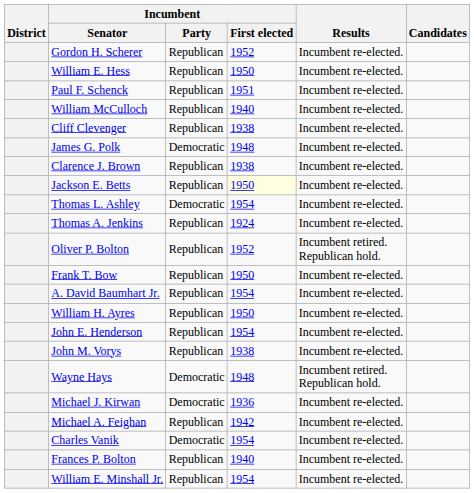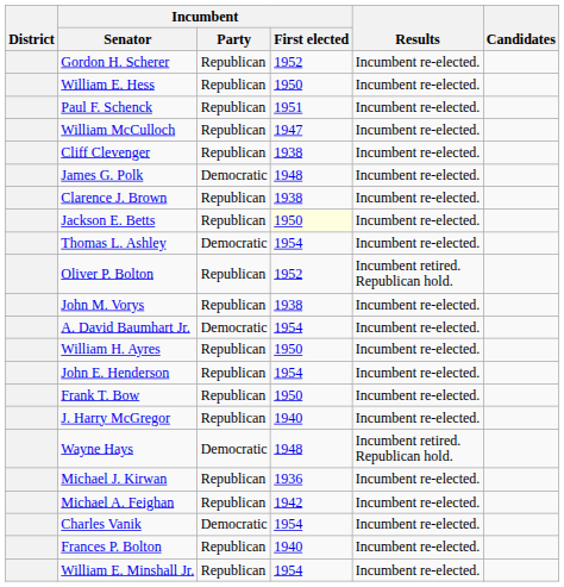 <table class=wikitable>
 <tr valign=bottom>
 <th rowspan=2>District</th>
 <th colspan=3>Incumbent</th>
 <th rowspan=2>Results</th>
 <th rowspan=2>Candidates</th>
 </tr>
 <tr>
 <th>Senator</th>
 <th>Party</th>
 <th>First elected</th>
 </tr>
 <tr>
 <th></th>
 <td><a href='#'>Gordon H. Scherer</a></td>
 <td>Republican</td>
 <td><a href='#'>1952</a></td>
 <td>Incumbent re-elected.</td>
 <td nowrap></td>
 </tr>
 <tr>
 <th></th>
 <td><a href='#'>William E. Hess</a></td>
 <td>Republican</td>
 <td><a href='#'>1950</a></td>
 <td>Incumbent re-elected.</td>
 <td nowrap></td>
 </tr>
 <tr>
 <th></th>
 <td><a href='#'>Paul F. Schenck</a></td>
 <td>Republican</td>
 <td><a href='#'>1951 </a></td>
 <td>Incumbent re-elected.</td>
 <td nowrap></td>
 </tr>
 <tr>
 <th></th>
 <td><a href='#'>William McCulloch</a></td>
 <td>Republican</td>
-<td><a href='#'>1940 </a></td>
+<td><a href='#'>1947 </a></td>
 <td>Incumbent re-elected.</td>
 <td nowrap></td>
 </tr>
 <tr>
 <th></th>
 <td><a href='#'>Cliff Clevenger</a></td>
 <td>Republican</td>
 <td><a href='#'>1938</a></td>
 <td>Incumbent re-elected.</td>
 <td nowrap></td>
 </tr>
 <tr>
 <th></th>
 <td><a href='#'>James G. Polk</a></td>
 <td>Democratic</td>
 <td><a href='#'>1948</a></td>
 <td>Incumbent re-elected.</td>
 <td nowrap></td>
 </tr>
 <tr>
 <th></th>
 <td><a href='#'>Clarence J. Brown</a></td>
 <td>Republican</td>
 <td><a href='#'>1938</a></td>
 <td>Incumbent re-elected.</td>
 <td nowrap></td>
 </tr>
 <tr>
 <th></th>
 <td><a href='#'>Jackson E. Betts</a></td>
 <td>Republican</td>
 <td style="background: lightyellow;"><a href='#'>1950</a></td>
 <td>Incumbent re-elected.</td>
 <td nowrap></td>
 </tr>
 <tr>
 <th></th>
 <td><a href='#'>Thomas L. Ashley</a></td>
 <td>Democratic</td>
 <td><a href='#'>1954</a></td>
 <td>Incumbent re-elected.</td>
 <td nowrap></td>
 </tr>
 <tr>
 <th></th>
-<td><a href='#'>Thomas A. Jenkins</a></td>
-<td>Republican</td>
-<td><a href='#'>1924</a></td>
-<td>Incumbent re-elected.</td>
-<td nowrap></td>
-</tr>
-<tr>
-<th></th>
 <td><a href='#'>Oliver P. Bolton</a></td>
 <td>Republican</td>
 <td><a href='#'>1952</a></td>
 <td>Incumbent retired.<br>Republican hold.</td>
 <td nowrap></td>
 </tr>
 <tr>
 <th></th>
-<td><a href='#'>Frank T. Bow</a></td>
+<td><a href='#'>John M. Vorys</a></td>
 <td>Republican</td>
-<td><a href='#'>1950</a></td>
+<td><a href='#'>1938</a></td>
 <td>Incumbent re-elected.</td>
 <td nowrap></td>
 </tr>
 <tr>
 <th></th>
 <td><a href='#'>A. David Baumhart Jr.</a></td>
-<td>Republican</td>
+<td>Democratic</td>
 <td><a href='#'>1954</a></td>
 <td>Incumbent re-elected.</td>
 <td nowrap></td>
 </tr>
 <tr>
 <th></th>
 <td><a href='#'>William H. Ayres</a></td>
 <td>Republican</td>
 <td><a href='#'>1950</a></td>
 <td>Incumbent re-elected.</td>
 <td nowrap></td>
 </tr>
 <tr>
 <th></th>
 <td><a href='#'>John E. Henderson</a></td>
 <td>Republican</td>
 <td><a href='#'>1954</a></td>
 <td>Incumbent re-elected.</td>
 <td nowrap></td>
 </tr>
 <tr>
 <th></th>
-<td><a href='#'>John M. Vorys</a></td>
+<td><a href='#'>Frank T. Bow</a></td>
 <td>Republican</td>
-<td><a href='#'>1938</a></td>
+<td><a href='#'>1950</a></td>
+<td>Incumbent re-elected.</td>
+<td nowrap></td>
+</tr>
+<tr>
+<th></th>
+<td><a href='#'>J. Harry McGregor</a></td>
+<td>Republican</td>
+<td><a href='#'>1940</a></td>
 <td>Incumbent re-elected.</td>
 <td nowrap></td>
 </tr>
 <tr>
 <th></th>
 <td><a href='#'>Wayne Hays</a></td>
 <td>Democratic</td>
 <td><a href='#'>1948</a></td>
 <td>Incumbent retired.<br>Republican hold.</td>
 <td nowrap></td>
 </tr>
 <tr>
 <th></th>
 <td><a href='#'>Michael J. Kirwan</a></td>
-<td>Democratic</td>
+<td>Republican</td>
 <td><a href='#'>1936</a></td>
 <td>Incumbent re-elected.</td>
 <td nowrap></td>
 </tr>
 <tr>
 <th></th>
 <td><a href='#'>Michael A. Feighan</a></td>
 <td>Republican</td>
 <td><a href='#'>1942</a></td>
 <td>Incumbent re-elected.</td>
 <td nowrap></td>
 </tr>
 <tr>
 <th></th>
 <td><a href='#'>Charles Vanik</a></td>
 <td>Democratic</td>
 <td><a href='#'>1954</a></td>
 <td>Incumbent re-elected.</td>
 <td nowrap></td>
 </tr>
 <tr>
 <th></th>
 <td><a href='#'>Frances P. Bolton</a></td>
 <td>Republican</td>
 <td><a href='#'>1940</a></td>
 <td>Incumbent re-elected.</td>
 <td nowrap></td>
 </tr>
 <tr>
 <th></th>
 <td><a href='#'>William E. Minshall Jr.</a></td>
 <td>Republican</td>
 <td><a href='#'>1954</a></td>
 <td>Incumbent re-elected.</td>
 <td nowrap></td>
 </tr>
 </table>
